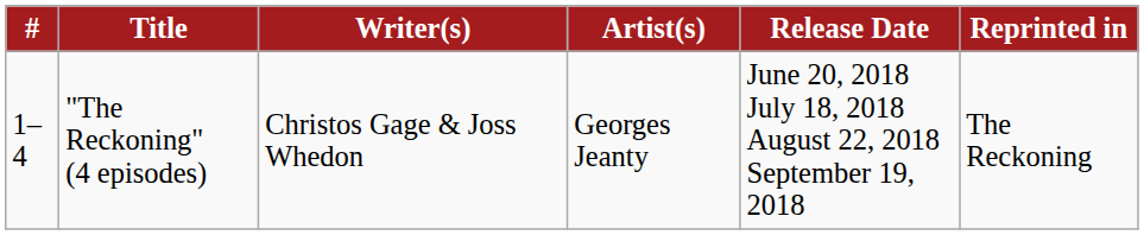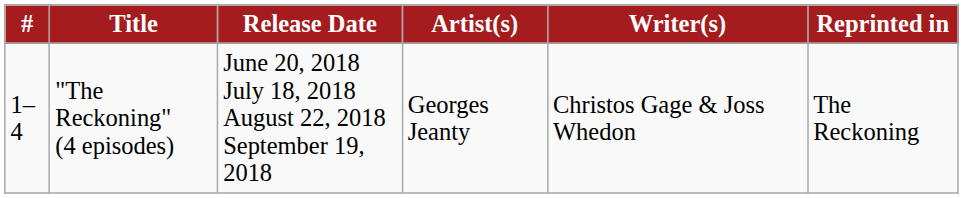 <table style="width: 100%;" class="wikitable">
 <tr>
 <th style="background: #A41C1E; color: white;">#</th>
 <th style="background: #A41C1E; color: white;">Title</th>
+<th style="background: #A41C1E; color: white;">Release Date</th>
+<th style="background: #A41C1E; color: white;">Artist(s)</th>
 <th style="background: #A41C1E; color: white;">Writer(s)</th>
-<th style="background: #A41C1E; color: white;">Artist(s)</th>
-<th style="background: #A41C1E; color: white;">Release Date</th>
 <th style="background: #A41C1E; color: white;">Reprinted in</th>
 </tr>
 <tr>
 <td>1–4</td>
 <td>"The Reckoning"<br>(4 episodes)</td>
+<td>June 20, 2018  <br>July 18, 2018   <br>August 22, 2018   <br>September 19, 2018</td>
+<td>Georges Jeanty</td>
 <td>Christos Gage & Joss Whedon</td>
-<td>Georges Jeanty</td>
-<td>June 20, 2018  <br>July 18, 2018   <br>August 22, 2018   <br>September 19, 2018</td>
 <td>The Reckoning</td>
 </tr>
 </table>
